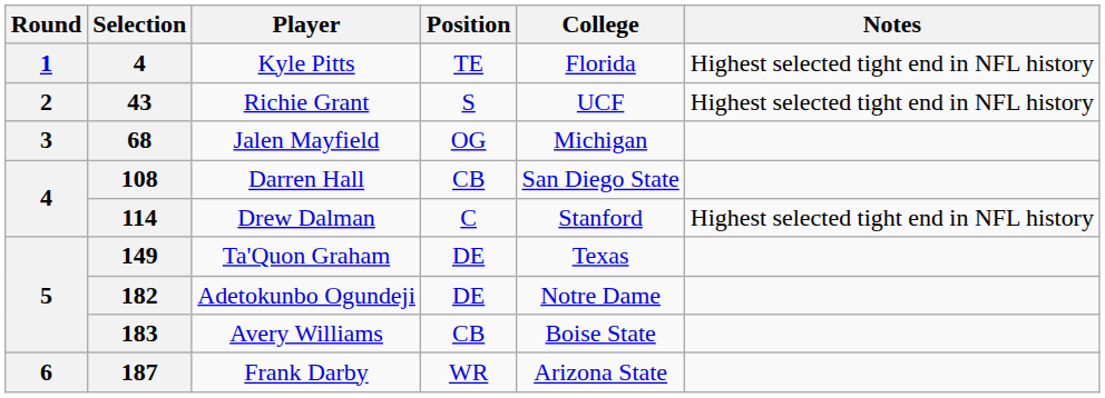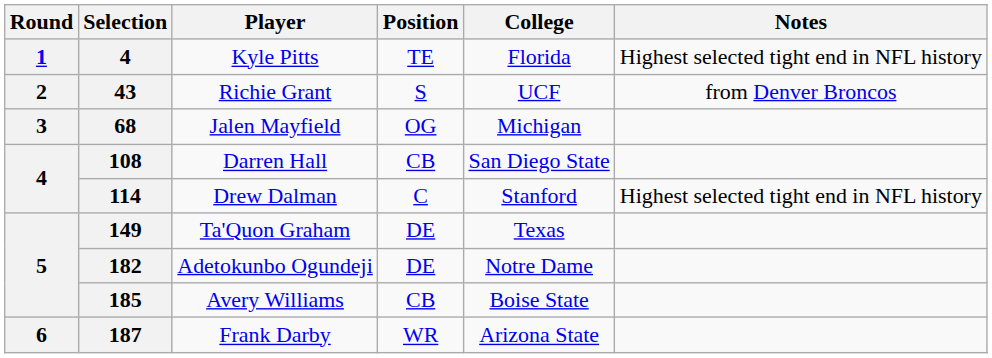 <table class="wikitable" style="text-align:center">
 <tr>
 <th>Round</th>
 <th>Selection</th>
 <th>Player</th>
 <th>Position</th>
 <th>College</th>
 <th>Notes</th>
 </tr>
 <tr>
 <th><a href='#'>1</a></th>
 <th>4</th>
 <td><a href='#'>Kyle Pitts</a></td>
 <td><a href='#'>TE</a></td>
 <td><a href='#'>Florida</a></td>
 <td>Highest selected tight end in NFL history</td>
 </tr>
 <tr>
 <th>2</th>
 <th>43</th>
 <td><a href='#'>Richie Grant</a></td>
 <td><a href='#'>S</a></td>
 <td><a href='#'>UCF</a></td>
-<td>Highest selected tight end in NFL history</td>
+<td>from <a href='#'>Denver Broncos</a></td>
 </tr>
 <tr>
 <th>3</th>
 <th>68</th>
 <td><a href='#'>Jalen Mayfield</a></td>
 <td><a href='#'>OG</a></td>
 <td><a href='#'>Michigan</a></td>
 <td></td>
 </tr>
 <tr>
 <th rowspan="2">4</th>
 <th>108</th>
 <td><a href='#'>Darren Hall</a></td>
 <td><a href='#'>CB</a></td>
 <td><a href='#'>San Diego State</a></td>
 <td></td>
 </tr>
 <tr>
 <th>114</th>
 <td><a href='#'>Drew Dalman</a></td>
 <td><a href='#'>C</a></td>
 <td><a href='#'>Stanford</a></td>
 <td>Highest selected tight end in NFL history</td>
 </tr>
 <tr>
 <th rowspan="3">5</th>
 <th>149</th>
 <td><a href='#'>Ta'Quon Graham</a></td>
 <td><a href='#'>DE</a></td>
 <td><a href='#'>Texas</a></td>
 <td></td>
 </tr>
 <tr>
 <th>182</th>
 <td><a href='#'>Adetokunbo Ogundeji</a></td>
 <td><a href='#'>DE</a></td>
 <td><a href='#'>Notre Dame</a></td>
 <td></td>
 </tr>
 <tr>
-<th>183</th>
+<th>185</th>
 <td><a href='#'>Avery Williams</a></td>
 <td><a href='#'>CB</a></td>
 <td><a href='#'>Boise State</a></td>
 <td></td>
 </tr>
 <tr>
 <th>6</th>
 <th>187</th>
 <td><a href='#'>Frank Darby</a></td>
 <td><a href='#'>WR</a></td>
 <td><a href='#'>Arizona State</a></td>
 <td></td>
 </tr>
 </table>
